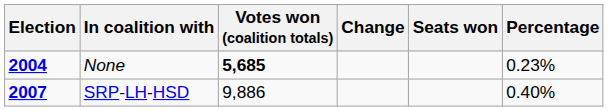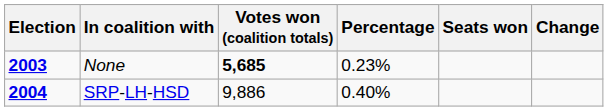 <table class="wikitable">
 <tr>
 <th>Election</th>
 <th>In coalition with</th>
 <th>Votes won<br><small>(coalition totals)</small></th>
+<th>Percentage</th>
+<th>Seats won</th>
 <th>Change</th>
-<th>Seats won</th>
-<th>Percentage</th>
+</tr>
+<tr>
+<td><a href='#'><strong>2003</strong></a></td>
+<td><em>None</em></td>
+<td><strong>5,685</strong></td>
+<td>0.23%</td>
+<td></td>
+<td></td>
 </tr>
 <tr>
 <td><a href='#'><strong>2004</strong></a></td>
-<td><em>None</em></td>
-<td><strong>5,685</strong></td>
+<td><a href='#'>SRP</a>-<a href='#'>LH</a>-<a href='#'>HSD</a></td>
+<td>9,886</td>
+<td>0.40%</td>
 <td></td>
 <td></td>
-<td>0.23%</td>
-</tr>
-<tr>
-<td><a href='#'><strong>2007</strong></a></td>
-<td><a href='#'>SRP</a>-<a href='#'>LH</a>-<a href='#'>HSD</a></td>
-<td>9,886</td>
-<td></td>
-<td></td>
-<td>0.40%</td>
 </tr>
 </table>
